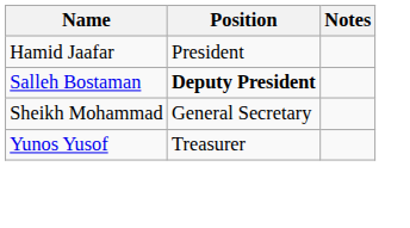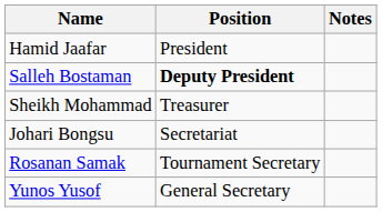 <table class="wikitable">
 <tr>
 <th>Name</th>
 <th>Position</th>
 <th>Notes</th>
 </tr>
 <tr>
 <td>Hamid Jaafar</td>
 <td>President</td>
 <td></td>
 </tr>
 <tr>
 <td><a href='#'>Salleh Bostaman</a></td>
 <td><strong>Deputy President</strong></td>
 <td></td>
 </tr>
 <tr>
 <td>Sheikh Mohammad</td>
-<td>General Secretary</td>
+<td>Treasurer</td>
+<td></td>
+</tr>
+<tr>
+<td>Johari Bongsu</td>
+<td>Secretariat</td>
+<td></td>
+</tr>
+<tr>
+<td><a href='#'>Rosanan Samak</a></td>
+<td>Tournament Secretary</td>
 <td></td>
 </tr>
 <tr>
 <td><a href='#'>Yunos Yusof</a></td>
-<td>Treasurer</td>
+<td>General Secretary</td>
 <td></td>
 </tr>
 </table>
